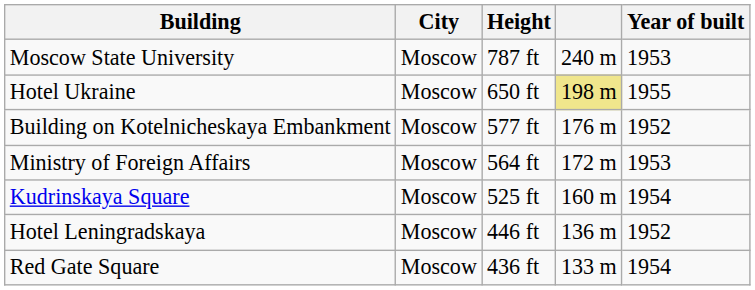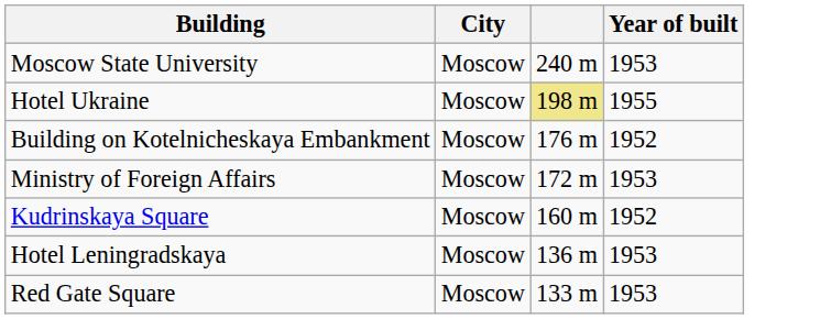 <table class="wikitable">
 <tr>
 <th>Building</th>
 <th>City</th>
-<th>Height</th>
 <th></th>
 <th>Year of built</th>
 </tr>
 <tr>
 <td>Moscow State University</td>
 <td>Moscow</td>
-<td>787 ft</td>
 <td>240 m</td>
 <td>1953</td>
 </tr>
 <tr>
 <td>Hotel Ukraine</td>
 <td>Moscow</td>
-<td>650 ft</td>
 <td style="background: khaki;">198 m</td>
 <td>1955</td>
 </tr>
 <tr>
 <td>Building on Kotelnicheskaya Embankment</td>
 <td>Moscow</td>
-<td>577 ft</td>
 <td>176 m</td>
 <td>1952</td>
 </tr>
 <tr>
 <td>Ministry of Foreign Affairs</td>
 <td>Moscow</td>
-<td>564 ft</td>
 <td>172 m</td>
 <td>1953</td>
 </tr>
 <tr>
 <td><a href='#'>Kudrinskaya Square</a></td>
 <td>Moscow</td>
-<td>525 ft</td>
 <td>160 m</td>
-<td>1954</td>
+<td>1952</td>
 </tr>
 <tr>
 <td>Hotel Leningradskaya</td>
 <td>Moscow</td>
-<td>446 ft</td>
 <td>136 m</td>
-<td>1952</td>
+<td>1953</td>
 </tr>
 <tr>
 <td>Red Gate Square</td>
 <td>Moscow</td>
-<td>436 ft</td>
 <td>133 m</td>
-<td>1954</td>
+<td>1953</td>
 </tr>
 </table>
